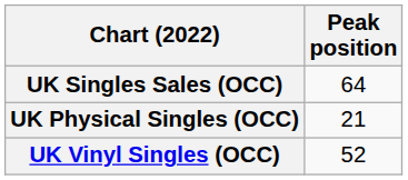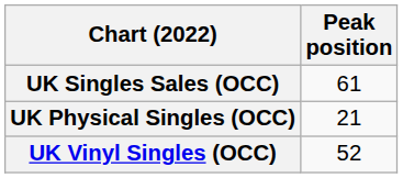 <table class="wikitable sortable plainrowheaders" style="text-align:center">
 <tr>
 <th scope="col">Chart (2022)</th>
 <th scope="col">Peak<br>position</th>
 </tr>
 <tr>
 <th scope="row">UK Singles Sales (OCC)</th>
-<td>64</td>
+<td>61</td>
 </tr>
 <tr>
 <th scope="row">UK Physical Singles (OCC)</th>
 <td>21</td>
 </tr>
 <tr>
 <th scope="row"><a href='#'>UK Vinyl Singles</a> (OCC)</th>
 <td>52</td>
 </tr>
 </table>
